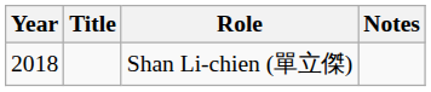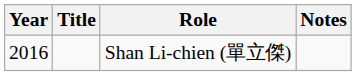 <table class="wikitable">
 <tr>
 <th>Year</th>
 <th>Title</th>
 <th>Role</th>
 <th>Notes</th>
 </tr>
 <tr>
-<td>2018</td>
+<td>2016</td>
 <td><em></em></td>
 <td>Shan Li-chien (單立傑)</td>
 <td></td>
 </tr>
 </table>
